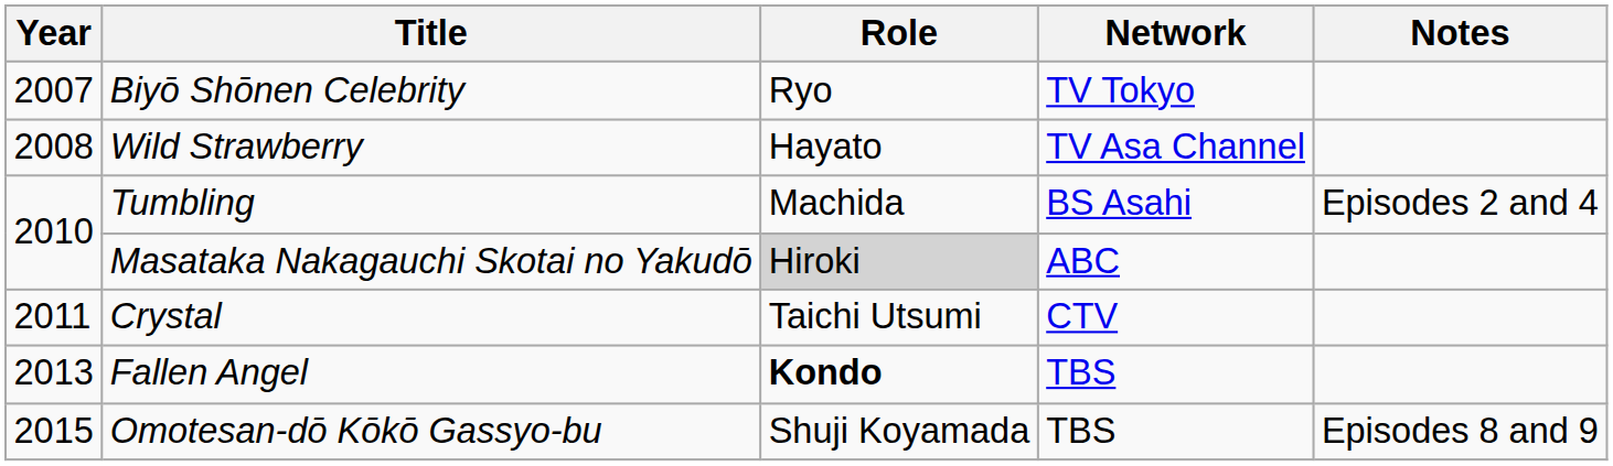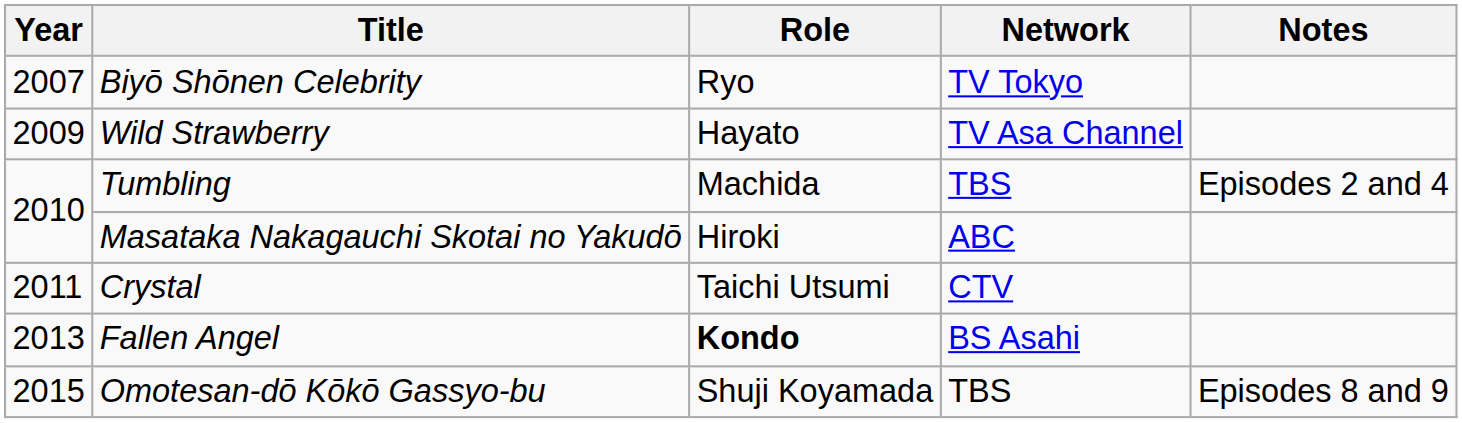 <table class="wikitable">
 <tr>
 <th>Year</th>
 <th>Title</th>
 <th>Role</th>
 <th>Network</th>
 <th>Notes</th>
 </tr>
 <tr>
 <td>2007</td>
 <td><em>Biyō Shōnen Celebrity</em></td>
 <td>Ryo</td>
 <td><a href='#'>TV Tokyo</a></td>
 <td></td>
 </tr>
 <tr>
-<td>2008</td>
+<td>2009</td>
 <td><em>Wild Strawberry</em></td>
 <td>Hayato</td>
 <td><a href='#'>TV Asa Channel</a></td>
 <td></td>
 </tr>
 <tr>
 <td rowspan="2">2010</td>
 <td><em>Tumbling</em></td>
 <td>Machida</td>
-<td><a href='#'>BS Asahi</a></td>
+<td><a href='#'>TBS</a></td>
 <td>Episodes 2 and 4</td>
 </tr>
 <tr>
 <td><em>Masataka Nakagauchi Skotai no Yakudō</em></td>
-<td style="background: lightgrey;">Hiroki</td>
+<td>Hiroki</td>
 <td><a href='#'>ABC</a></td>
 <td></td>
 </tr>
 <tr>
 <td>2011</td>
 <td><em>Crystal</em></td>
 <td>Taichi Utsumi</td>
 <td><a href='#'>CTV</a></td>
 <td></td>
 </tr>
 <tr>
 <td>2013</td>
 <td><em>Fallen Angel</em></td>
 <td><strong>Kondo</strong></td>
-<td><a href='#'>TBS</a></td>
+<td><a href='#'>BS Asahi</a></td>
 <td></td>
 </tr>
 <tr>
 <td>2015</td>
 <td><em>Omotesan-dō Kōkō Gassyo-bu</em></td>
 <td>Shuji Koyamada</td>
 <td>TBS</td>
 <td>Episodes 8 and 9</td>
 </tr>
 </table>
